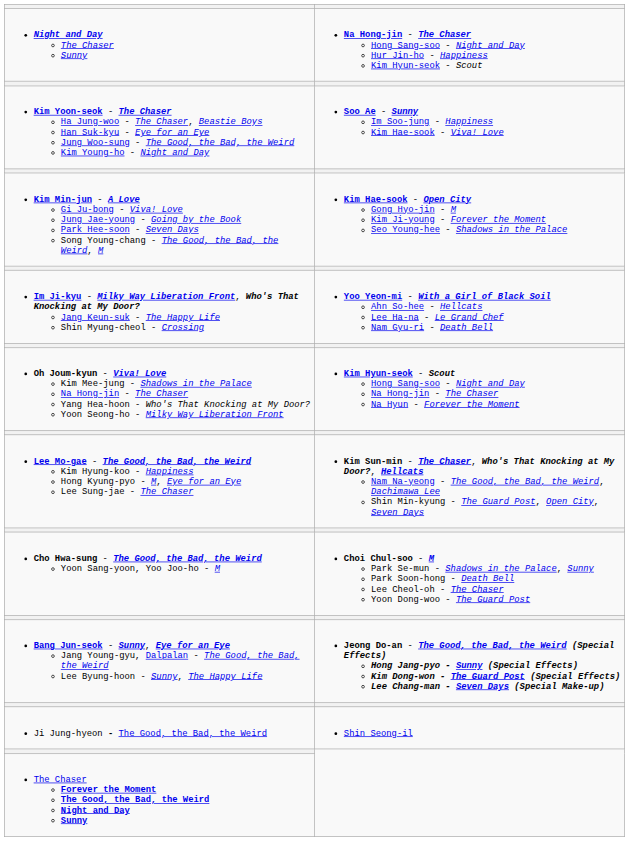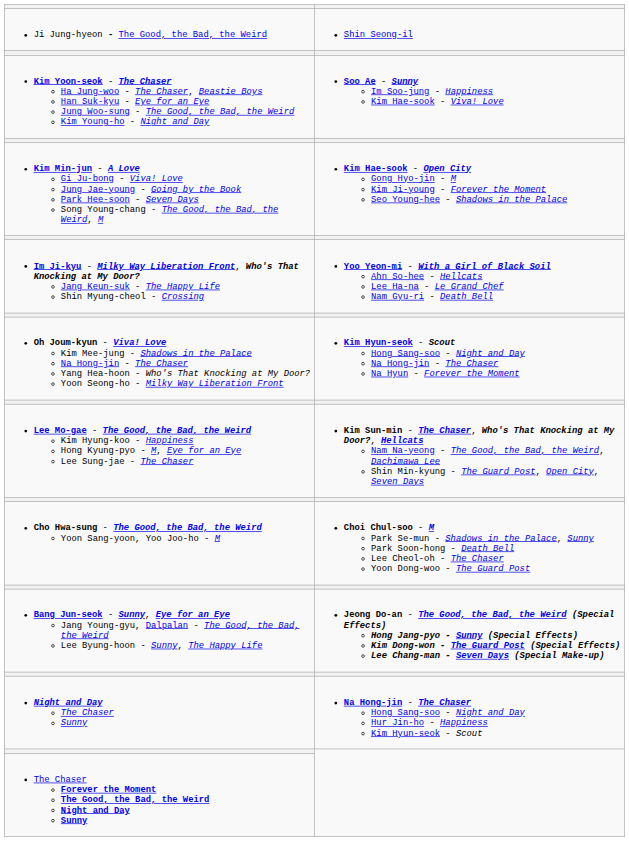 <table class="wikitable">
 <tr>
 <th style="width:450px;"></th>
 <th style="width:450px;"></th>
 </tr>
 <tr>
-<td valign="top"><br><ul><li><strong><em><a href='#'>Night and Day</a></em></strong><ul><li><em><a href='#'>The Chaser</a></em></li><li><em><a href='#'>Sunny</a></em></li></ul></li></ul></td>
-<td valign="top"><br><ul><li><strong><a href='#'>Na Hong-jin</a></strong> - <strong><em><a href='#'>The Chaser</a></em></strong><ul><li><a href='#'>Hong Sang-soo</a> - <em><a href='#'>Night and Day</a></em></li><li><a href='#'>Hur Jin-ho</a> - <em><a href='#'>Happiness</a></em></li><li><a href='#'>Kim Hyun-seok</a> - <em>Scout</em></li></ul></li></ul></td>
+<td valign="top"><br><ul><li></strong>Ji Jung-hyeon<strong> - </em></strong><a href='#'>The Good, the Bad, the Weird</a><strong><em></li></ul></td>
+<td valign="top"><br><ul><li></strong><a href='#'>Shin Seong-il</a><strong></li></ul></td>
 </tr>
 <tr>
 <th></th>
 <th></th>
 </tr>
 <tr>
 <td valign="top"><br><ul><li><strong><a href='#'>Kim Yoon-seok</a></strong> - <strong><em><a href='#'>The Chaser</a></em></strong><ul><li><a href='#'>Ha Jung-woo</a> - <em><a href='#'>The Chaser</a></em>, <em><a href='#'>Beastie Boys</a></em></li><li><a href='#'>Han Suk-kyu</a> - <em><a href='#'>Eye for an Eye</a></em></li><li><a href='#'>Jung Woo-sung</a> - <em><a href='#'>The Good, the Bad, the Weird</a></em></li><li><a href='#'>Kim Young-ho</a> - <em><a href='#'>Night and Day</a></em></li></ul></li></ul></td>
 <td valign="top"><br><ul><li><strong><a href='#'>Soo Ae</a></strong> - <strong><em><a href='#'>Sunny</a></em></strong><ul><li><a href='#'>Im Soo-jung</a> - <em><a href='#'>Happiness</a></em></li><li><a href='#'>Kim Hae-sook</a> - <em><a href='#'>Viva! Love</a></em></li></ul></li></ul></td>
 </tr>
 <tr>
 <th></th>
 <th></th>
 </tr>
 <tr>
 <td valign="top"><br><ul><li><strong><a href='#'>Kim Min-jun</a></strong> - <strong><em><a href='#'>A Love</a></em></strong><ul><li><a href='#'>Gi Ju-bong</a> - <em><a href='#'>Viva! Love</a></em></li><li><a href='#'>Jung Jae-young</a> - <em><a href='#'>Going by the Book</a></em></li><li><a href='#'>Park Hee-soon</a> - <em><a href='#'>Seven Days</a></em></li><li>Song Young-chang - <em><a href='#'>The Good, the Bad, the Weird</a></em>, <em><a href='#'>M</a></em></li></ul></li></ul></td>
 <td valign="top"><br><ul><li><strong><a href='#'>Kim Hae-sook</a></strong> - <strong><em><a href='#'>Open City</a></em></strong><ul><li><a href='#'>Gong Hyo-jin</a> - <em><a href='#'>M</a></em></li><li><a href='#'>Kim Ji-young</a> - <em><a href='#'>Forever the Moment</a></em></li><li><a href='#'>Seo Young-hee</a> - <em><a href='#'>Shadows in the Palace</a></em></li></ul></li></ul></td>
 </tr>
 <tr>
 <th></th>
 <th></th>
 </tr>
 <tr>
 <td valign="top"><br><ul><li><strong><a href='#'>Im Ji-kyu</a></strong> - <strong><em><a href='#'>Milky Way Liberation Front</a></em></strong>, <strong><em>Who's That Knocking at My Door?</em></strong><ul><li><a href='#'>Jang Keun-suk</a> - <em><a href='#'>The Happy Life</a></em></li><li>Shin Myung-cheol - <em><a href='#'>Crossing</a></em></li></ul></li></ul></td>
 <td valign="top"><br><ul><li><strong><a href='#'>Yoo Yeon-mi</a></strong> - <strong><em><a href='#'>With a Girl of Black Soil</a></em></strong><ul><li><a href='#'>Ahn So-hee</a> - <em><a href='#'>Hellcats</a></em></li><li><a href='#'>Lee Ha-na</a> - <em><a href='#'>Le Grand Chef</a></em></li><li><a href='#'>Nam Gyu-ri</a> - <em><a href='#'>Death Bell</a></em></li></ul></li></ul></td>
 </tr>
 <tr>
 <th></th>
 <th></th>
 </tr>
 <tr>
 <td valign="top"><br><ul><li><strong>Oh Joum-kyun</strong> - <strong><em><a href='#'>Viva! Love</a></em></strong><ul><li>Kim Mee-jung - <em><a href='#'>Shadows in the Palace</a></em></li><li><a href='#'>Na Hong-jin</a> - <em><a href='#'>The Chaser</a></em></li><li>Yang Hea-hoon - <em>Who's That Knocking at My Door?</em></li><li>Yoon Seong-ho - <em><a href='#'>Milky Way Liberation Front</a></em></li></ul></li></ul></td>
 <td valign="top"><br><ul><li><strong><a href='#'>Kim Hyun-seok</a></strong> - <strong><em>Scout</em></strong><ul><li><a href='#'>Hong Sang-soo</a> - <em><a href='#'>Night and Day</a></em></li><li><a href='#'>Na Hong-jin</a> - <em><a href='#'>The Chaser</a></em></li><li><a href='#'>Na Hyun</a> - <em><a href='#'>Forever the Moment</a></em></li></ul></li></ul></td>
 </tr>
 <tr>
 <th></th>
 <th></th>
 </tr>
 <tr>
 <td valign="top"><br><ul><li><strong><a href='#'>Lee Mo-gae</a></strong> - <strong><em><a href='#'>The Good, the Bad, the Weird</a></em></strong><ul><li>Kim Hyung-koo - <em><a href='#'>Happiness</a></em></li><li>Hong Kyung-pyo - <em><a href='#'>M</a></em>, <em><a href='#'>Eye for an Eye</a></em></li><li>Lee Sung-jae - <em><a href='#'>The Chaser</a></em></li></ul></li></ul></td>
 <td valign="top"><br><ul><li><strong>Kim Sun-min</strong> - <strong><em><a href='#'>The Chaser</a></em></strong>, <strong><em>Who's That Knocking at My Door?</em></strong>, <strong><em><a href='#'>Hellcats</a></em></strong><ul><li><a href='#'>Nam Na-yeong</a> - <em><a href='#'>The Good, the Bad, the Weird</a></em>, <em><a href='#'>Dachimawa Lee</a></em></li><li>Shin Min-kyung - <em><a href='#'>The Guard Post</a></em>, <em><a href='#'>Open City</a></em>, <em><a href='#'>Seven Days</a></em></li></ul></li></ul></td>
 </tr>
 <tr>
 <th></th>
 <th></th>
 </tr>
 <tr>
 <td valign="top"><br><ul><li><strong>Cho Hwa-sung</strong> - <strong><em><a href='#'>The Good, the Bad, the Weird</a></em></strong><ul><li>Yoon Sang-yoon, Yoo Joo-ho - <em><a href='#'>M</a></em></li></ul></li></ul></td>
 <td valign="top"><br><ul><li><strong>Choi Chul-soo</strong> - <strong><em><a href='#'>M</a></em></strong><ul><li>Park Se-mun - <em><a href='#'>Shadows in the Palace</a></em>, <em><a href='#'>Sunny</a></em></li><li>Park Soon-hong - <em><a href='#'>Death Bell</a></em></li><li>Lee Cheol-oh - <em><a href='#'>The Chaser</a></em></li><li>Yoon Dong-woo - <em><a href='#'>The Guard Post</a></em></li></ul></li></ul></td>
 </tr>
 <tr>
 <th></th>
 <th></th>
 </tr>
 <tr>
 <td valign="top"><br><ul><li><strong><a href='#'>Bang Jun-seok</a></strong> - <strong><em><a href='#'>Sunny</a></em></strong>, <strong><em><a href='#'>Eye for an Eye</a></em></strong><ul><li>Jang Young-gyu, <a href='#'>Dalpalan</a> - <em><a href='#'>The Good, the Bad, the Weird</a></em></li><li>Lee Byung-hoon - <em><a href='#'>Sunny</a></em>, <em><a href='#'>The Happy Life</a></em></li></ul></li></ul></td>
 <td valign="top"><br><ul><li><strong>Jeong Do-an</strong> - <strong><em><a href='#'>The Good, the Bad, the Weird</a><em> (Special Effects)<strong><ul><li>Hong Jang-pyo - </em><a href='#'>Sunny</a><em> (Special Effects)</li><li>Kim Dong-won - </em><a href='#'>The Guard Post</a><em> (Special Effects)</li><li>Lee Chang-man - </em><a href='#'>Seven Days</a><em> (Special Make-up)</li></ul></li></ul></td>
 </tr>
 <tr>
 <th></th>
 <th></th>
 </tr>
 <tr>
-<td valign="top"><br><ul><li></strong>Ji Jung-hyeon<strong> - </em></strong><a href='#'>The Good, the Bad, the Weird</a><strong><em></li></ul></td>
-<td valign="top"><br><ul><li></strong><a href='#'>Shin Seong-il</a><strong></li></ul></td>
+<td valign="top"><br><ul><li><strong><em><a href='#'>Night and Day</a></em></strong><ul><li><em><a href='#'>The Chaser</a></em></li><li><em><a href='#'>Sunny</a></em></li></ul></li></ul></td>
+<td valign="top"><br><ul><li><strong><a href='#'>Na Hong-jin</a></strong> - <strong><em><a href='#'>The Chaser</a></em></strong><ul><li><a href='#'>Hong Sang-soo</a> - <em><a href='#'>Night and Day</a></em></li><li><a href='#'>Hur Jin-ho</a> - <em><a href='#'>Happiness</a></em></li><li><a href='#'>Kim Hyun-seok</a> - <em>Scout</em></li></ul></li></ul></td>
 </tr>
 <tr>
 <th></th>
 </tr>
 <tr>
 <td valign="top"><br><ul><li></em></strong><a href='#'>The Chaser</a><strong><em><ul><li></em><a href='#'>Forever the Moment</a><em></li><li></em><a href='#'>The Good, the Bad, the Weird</a><em></li><li></em><a href='#'>Night and Day</a><em></li><li></em><a href='#'>Sunny</a><em></li></ul></li></ul></td>
 </tr>
 </table>
